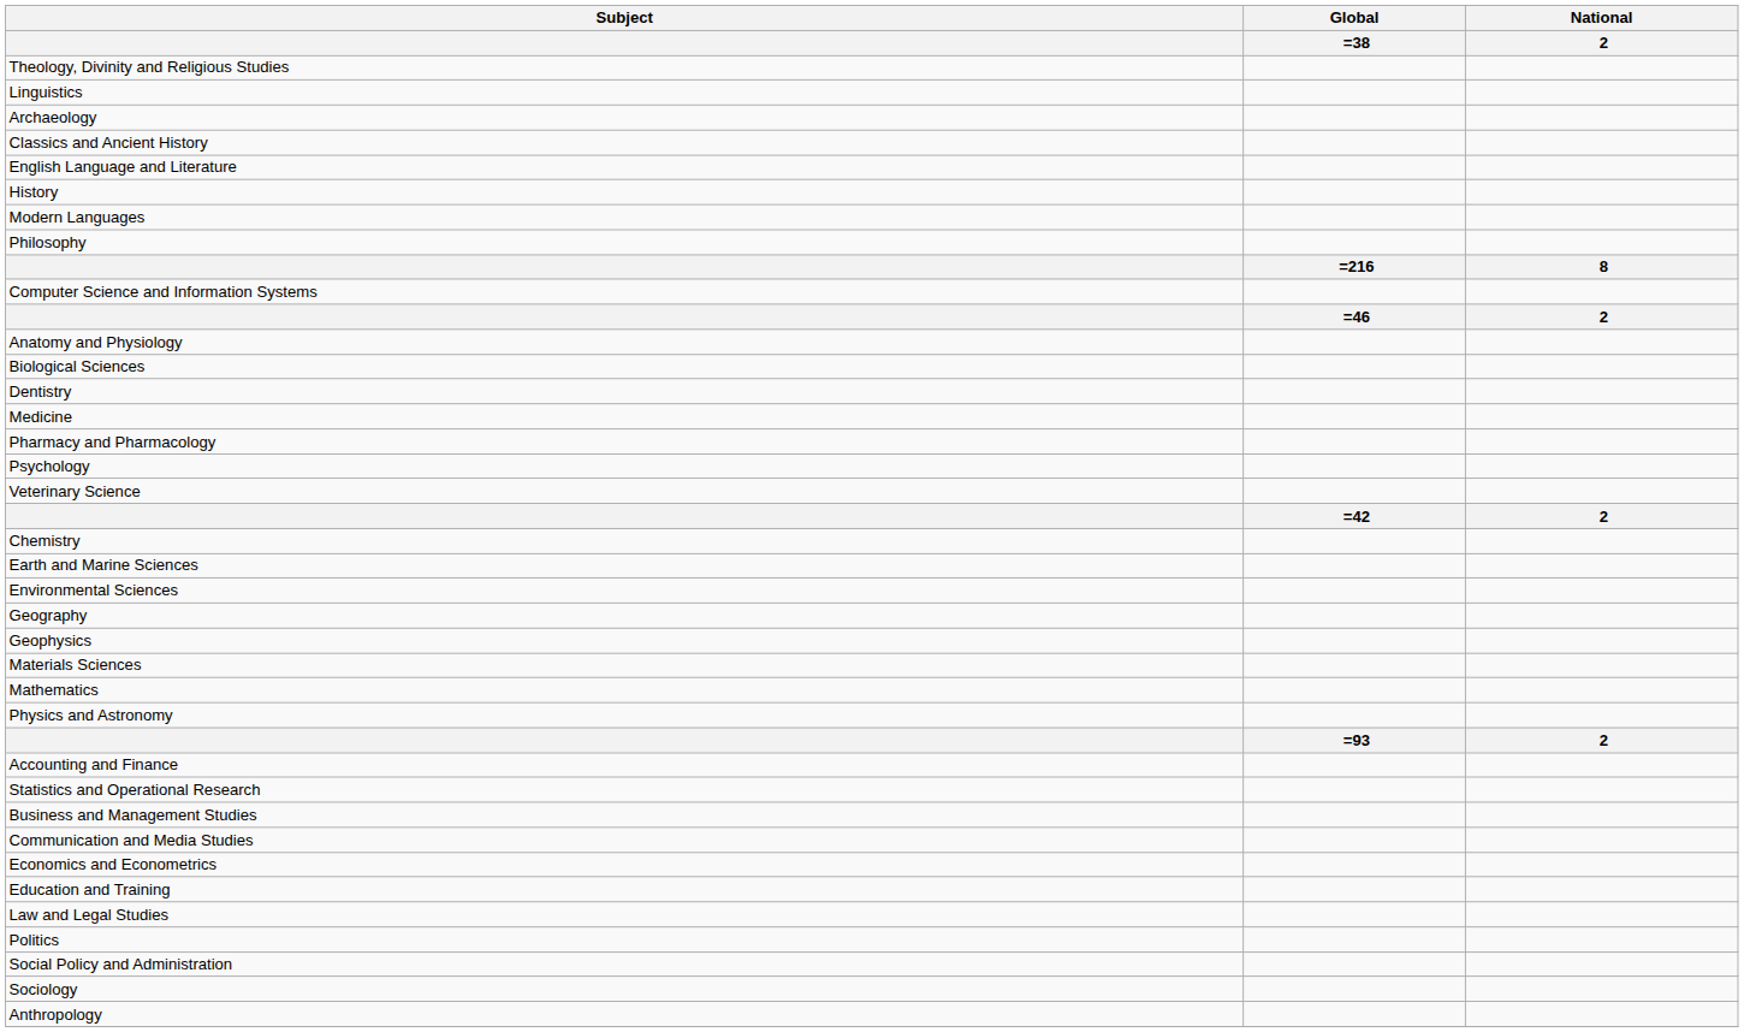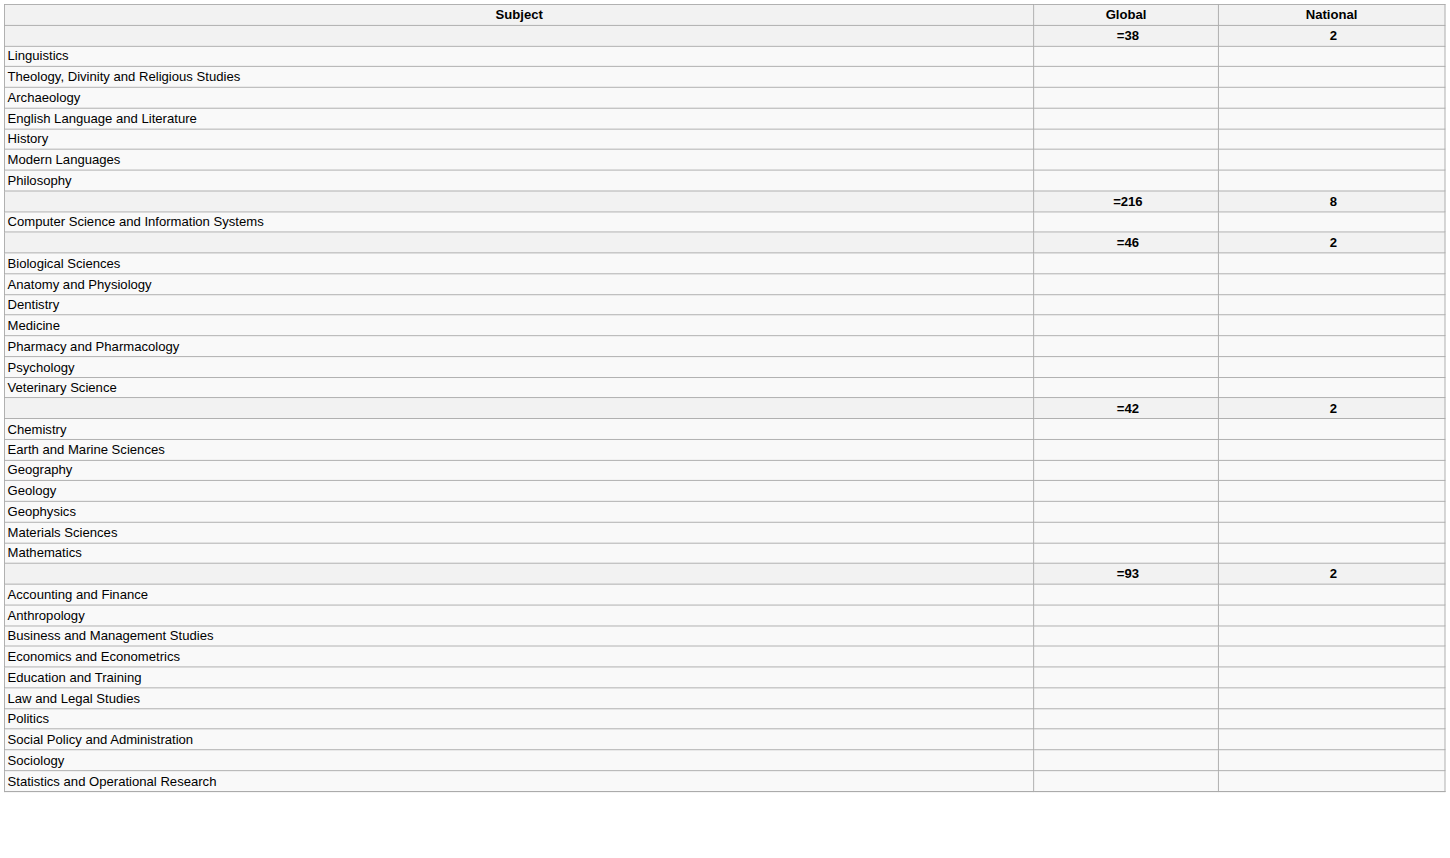 <table class="wikitable sortable" style="width: 100%; font-size: 90%">
 <tr>
 <th>Subject</th>
 <th>Global</th>
 <th>National</th>
 </tr>
 <tr>
 <th></th>
 <th data-sort-value="38"> =38</th>
 <th data-sort-value="2"> 2</th>
 </tr>
 <tr>
+<td>Linguistics</td>
+<td data-sort-value="65"></td>
+<td data-sort-value="2–3"></td>
+</tr>
+<tr>
 <td>Theology, Divinity and Religious Studies</td>
 <td data-sort-value="24"></td>
 <td data-sort-value="4"></td>
 </tr>
 <tr>
-<td>Linguistics</td>
-<td data-sort-value="65"></td>
-<td data-sort-value="2–3"></td>
-</tr>
-<tr>
 <td>Archaeology</td>
 <td data-sort-value="36"></td>
 <td data-sort-value="5"></td>
-</tr>
-<tr>
-<td>Classics and Ancient History</td>
-<td data-sort-value="8"></td>
-<td data-sort-value="3"></td>
 </tr>
 <tr>
 <td>English Language and Literature</td>
 <td data-sort-value="59"></td>
 <td data-sort-value="3"></td>
 </tr>
 <tr>
 <td>History</td>
 <td data-sort-value="27"></td>
 <td data-sort-value="2"></td>
 </tr>
 <tr>
 <td>Modern Languages</td>
 <td data-sort-value="45"></td>
 <td data-sort-value="3"></td>
 </tr>
 <tr>
 <td>Philosophy</td>
 <td data-sort-value="6"></td>
 <td data-sort-value="1"></td>
 </tr>
 <tr>
 <th></th>
 <th data-sort-value="216"> =216</th>
 <th data-sort-value="8"> 8</th>
 </tr>
 <tr>
 <td>Computer Science and Information Systems</td>
 <td data-sort-value="90"></td>
 <td data-sort-value="3"></td>
 </tr>
 <tr>
 <th></th>
 <th data-sort-value="46"> =46</th>
 <th data-sort-value="2"> 2</th>
 </tr>
 <tr>
-<td>Anatomy and Physiology</td>
-<td data-sort-value="37"></td>
+<td>Biological Sciences</td>
+<td data-sort-value="26"></td>
 <td data-sort-value="1"></td>
 </tr>
 <tr>
-<td>Biological Sciences</td>
-<td data-sort-value="26"></td>
+<td>Anatomy and Physiology</td>
+<td data-sort-value="37"></td>
 <td data-sort-value="1"></td>
 </tr>
 <tr>
 <td>Dentistry</td>
 <td data-sort-value="51–100"></td>
 <td data-sort-value="1–4"></td>
 </tr>
 <tr>
 <td>Medicine</td>
 <td data-sort-value="38"></td>
 <td data-sort-value="2"></td>
 </tr>
 <tr>
 <td>Pharmacy and Pharmacology</td>
 <td data-sort-value="55"></td>
 <td data-sort-value="2"></td>
 </tr>
 <tr>
 <td>Psychology</td>
 <td data-sort-value="47"></td>
 <td data-sort-value="1"></td>
 </tr>
 <tr>
 <td>Veterinary Science</td>
 <td data-sort-value="39"></td>
 <td data-sort-value="1"></td>
 </tr>
 <tr>
 <th></th>
 <th data-sort-value="42"> =42</th>
 <th data-sort-value="2"> 2</th>
 </tr>
 <tr>
 <td>Chemistry</td>
 <td data-sort-value="48"></td>
 <td data-sort-value="3"></td>
 </tr>
 <tr>
 <td>Earth and Marine Sciences</td>
 <td data-sort-value="51–100"></td>
 <td data-sort-value="1–7"></td>
 </tr>
 <tr>
-<td>Environmental Sciences</td>
-<td data-sort-value="151–200"></td>
-<td data-sort-value="7–11"></td>
-</tr>
-<tr>
 <td>Geography</td>
 <td data-sort-value="101–150"></td>
 <td data-sort-value="3–6"></td>
+</tr>
+<tr>
+<td>Geology</td>
+<td data-sort-value="51–100"></td>
+<td data-sort-value="1–6"></td>
 </tr>
 <tr>
 <td>Geophysics</td>
 <td data-sort-value="51–100"></td>
 <td data-sort-value="1–7"></td>
 </tr>
 <tr>
 <td>Materials Sciences</td>
 <td data-sort-value="101–150"></td>
 <td data-sort-value="7–8"></td>
 </tr>
 <tr>
 <td>Mathematics</td>
 <td data-sort-value="114"></td>
 <td data-sort-value="5"></td>
 </tr>
 <tr>
-<td>Physics and Astronomy</td>
-<td data-sort-value="32"></td>
-<td data-sort-value="3"></td>
-</tr>
-<tr>
 <th></th>
 <th data-sort-value="93"> =93</th>
 <th data-sort-value="2"> 2</th>
 </tr>
 <tr>
 <td>Accounting and Finance</td>
 <td data-sort-value="92"></td>
 <td data-sort-value="2"></td>
 </tr>
 <tr>
-<td>Statistics and Operational Research</td>
+<td>Anthropology</td>
 <td data-sort-value="51–100"></td>
-<td data-sort-value="3–5"></td>
+<td data-sort-value="2–5"></td>
 </tr>
 <tr>
 <td>Business and Management Studies</td>
 <td data-sort-value="151–200"></td>
 <td data-sort-value="4"></td>
-</tr>
-<tr>
-<td>Communication and Media Studies</td>
-<td data-sort-value="23"></td>
-<td data-sort-value="1"></td>
 </tr>
 <tr>
 <td>Economics and Econometrics</td>
 <td data-sort-value="41"></td>
 <td data-sort-value="1"></td>
 </tr>
 <tr>
 <td>Education and Training</td>
 <td data-sort-value="101–150"></td>
 <td data-sort-value="2–4"></td>
 </tr>
 <tr>
 <td>Law and Legal Studies</td>
 <td data-sort-value="43"></td>
 <td data-sort-value="1"></td>
 </tr>
 <tr>
 <td>Politics</td>
 <td data-sort-value="51–100"></td>
 <td data-sort-value="2–4"></td>
 </tr>
 <tr>
 <td>Social Policy and Administration</td>
 <td data-sort-value="101–130"></td>
 <td data-sort-value="4"></td>
 </tr>
 <tr>
 <td>Sociology</td>
 <td data-sort-value="77"></td>
 <td data-sort-value="3"></td>
 </tr>
 <tr>
-<td>Anthropology</td>
+<td>Statistics and Operational Research</td>
 <td data-sort-value="51–100"></td>
-<td data-sort-value="2–5"></td>
+<td data-sort-value="3–5"></td>
 </tr>
 <tr>
 </tr>
 </table>
